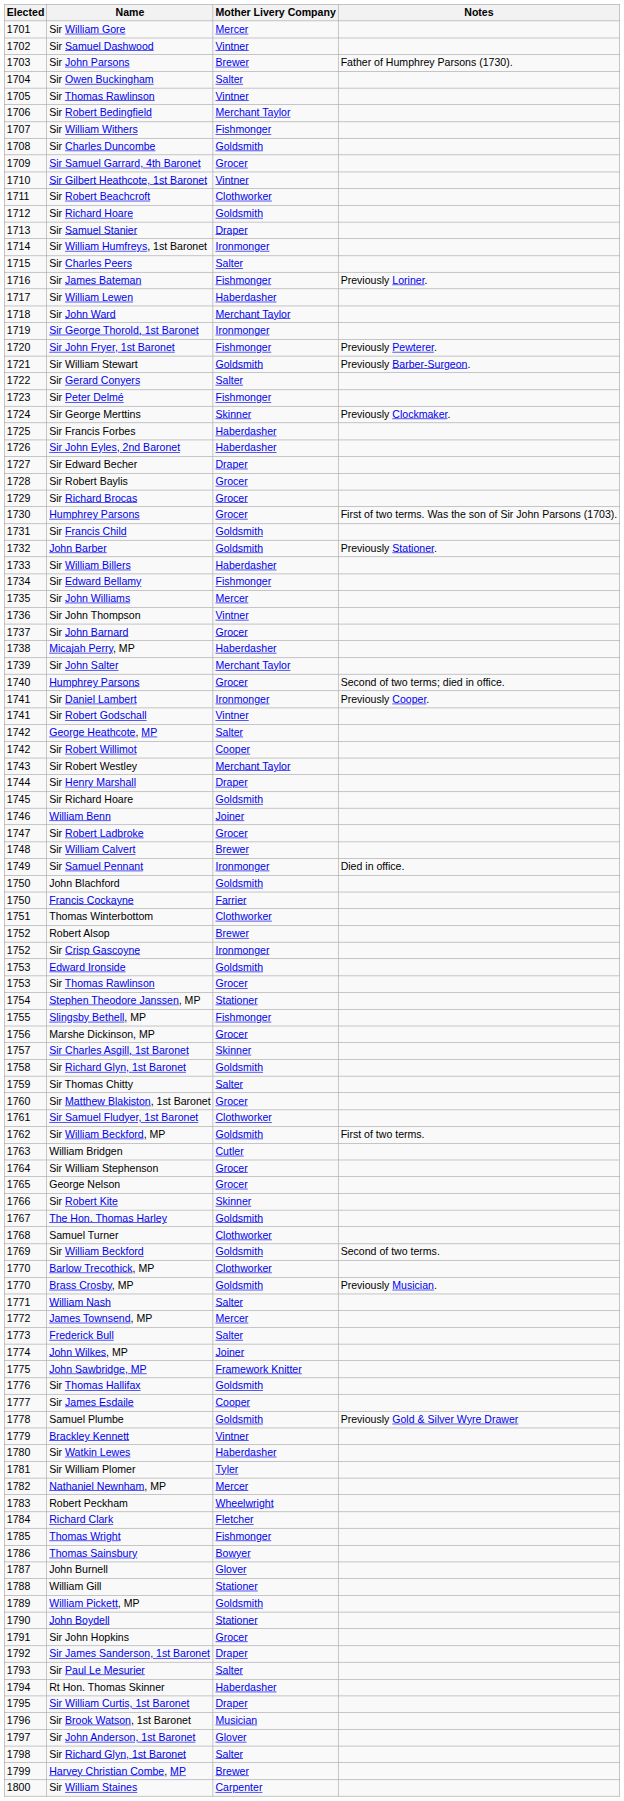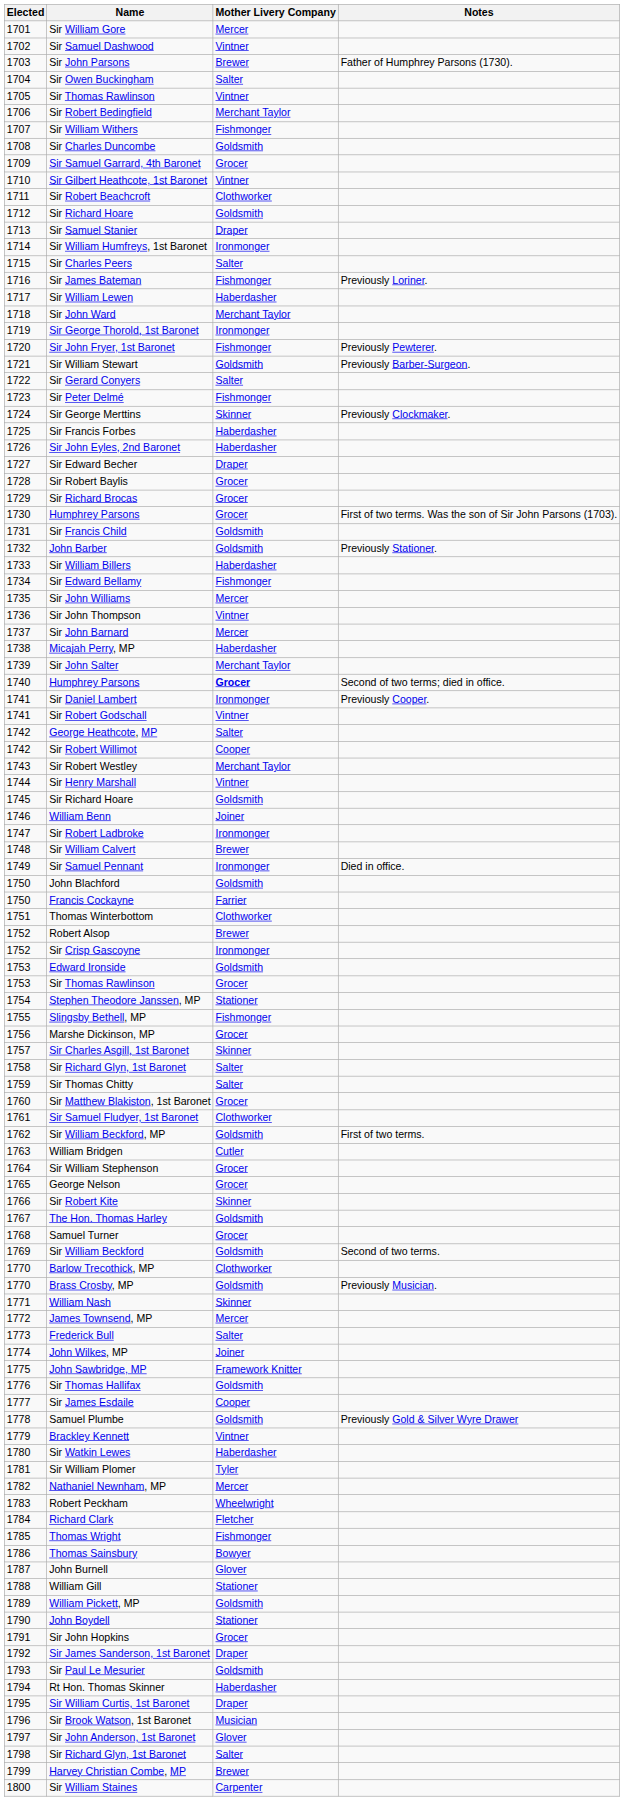 <table class="wikitable sortable mw-collapsible">
 <tr>
 <th>Elected</th>
 <th>Name</th>
 <th>Mother Livery Company</th>
 <th>Notes</th>
 </tr>
 <tr>
 <td>1701</td>
 <td>Sir <a href='#'>William Gore</a></td>
 <td><a href='#'>Mercer</a></td>
 <td></td>
 </tr>
 <tr>
 <td>1702</td>
 <td>Sir <a href='#'>Samuel Dashwood</a></td>
 <td><a href='#'>Vintner</a></td>
 <td></td>
 </tr>
 <tr>
 <td>1703</td>
 <td>Sir <a href='#'>John Parsons</a></td>
 <td><a href='#'>Brewer</a></td>
 <td>Father of Humphrey Parsons (1730).</td>
 </tr>
 <tr>
 <td>1704</td>
 <td>Sir <a href='#'>Owen Buckingham</a></td>
 <td><a href='#'>Salter</a></td>
 <td></td>
 </tr>
 <tr>
 <td>1705</td>
 <td>Sir <a href='#'>Thomas Rawlinson</a></td>
 <td><a href='#'>Vintner</a></td>
 <td></td>
 </tr>
 <tr>
 <td>1706</td>
 <td>Sir <a href='#'>Robert Bedingfield</a></td>
 <td><a href='#'>Merchant Taylor</a></td>
 <td></td>
 </tr>
 <tr>
 <td>1707</td>
 <td>Sir <a href='#'>William Withers</a></td>
 <td><a href='#'>Fishmonger</a></td>
 <td></td>
 </tr>
 <tr>
 <td>1708</td>
 <td>Sir <a href='#'>Charles Duncombe</a></td>
 <td><a href='#'>Goldsmith</a></td>
 <td></td>
 </tr>
 <tr>
 <td>1709</td>
 <td><a href='#'>Sir Samuel Garrard, 4th Baronet</a></td>
 <td><a href='#'>Grocer</a></td>
 <td></td>
 </tr>
 <tr>
 <td>1710</td>
 <td><a href='#'>Sir Gilbert Heathcote, 1st Baronet</a></td>
 <td><a href='#'>Vintner</a></td>
 <td></td>
 </tr>
 <tr>
 <td>1711</td>
 <td>Sir <a href='#'>Robert Beachcroft</a></td>
 <td><a href='#'>Clothworker</a></td>
 <td></td>
 </tr>
 <tr>
 <td>1712</td>
 <td>Sir <a href='#'>Richard Hoare</a></td>
 <td><a href='#'>Goldsmith</a></td>
 <td></td>
 </tr>
 <tr>
 <td>1713</td>
 <td>Sir <a href='#'>Samuel Stanier</a></td>
 <td><a href='#'>Draper</a></td>
 <td></td>
 </tr>
 <tr>
 <td>1714</td>
 <td>Sir <a href='#'>William Humfreys</a>, 1st Baronet</td>
 <td><a href='#'>Ironmonger</a></td>
 <td></td>
 </tr>
 <tr>
 <td>1715</td>
 <td>Sir <a href='#'>Charles Peers</a></td>
 <td><a href='#'>Salter</a></td>
 <td></td>
 </tr>
 <tr>
 <td>1716</td>
 <td>Sir <a href='#'>James Bateman</a></td>
 <td><a href='#'>Fishmonger</a></td>
 <td>Previously <a href='#'>Loriner</a>.</td>
 </tr>
 <tr>
 <td>1717</td>
 <td>Sir <a href='#'>William Lewen</a></td>
 <td><a href='#'>Haberdasher</a></td>
 <td></td>
 </tr>
 <tr>
 <td>1718</td>
 <td>Sir <a href='#'>John Ward</a></td>
 <td><a href='#'>Merchant Taylor</a></td>
 <td></td>
 </tr>
 <tr>
 <td>1719</td>
 <td><a href='#'>Sir George Thorold, 1st Baronet</a></td>
 <td><a href='#'>Ironmonger</a></td>
 <td></td>
 </tr>
 <tr>
 <td>1720</td>
 <td><a href='#'>Sir John Fryer, 1st Baronet</a></td>
 <td><a href='#'>Fishmonger</a></td>
 <td>Previously <a href='#'>Pewterer</a>.</td>
 </tr>
 <tr>
 <td>1721</td>
 <td>Sir William Stewart</td>
 <td><a href='#'>Goldsmith</a></td>
 <td>Previously <a href='#'>Barber-Surgeon</a>.</td>
 </tr>
 <tr>
 <td>1722</td>
 <td>Sir <a href='#'>Gerard Conyers</a></td>
 <td><a href='#'>Salter</a></td>
 <td></td>
 </tr>
 <tr>
 <td>1723</td>
 <td>Sir <a href='#'>Peter Delmé</a></td>
 <td><a href='#'>Fishmonger</a></td>
 <td></td>
 </tr>
 <tr>
 <td>1724</td>
 <td>Sir George Merttins</td>
 <td><a href='#'>Skinner</a></td>
 <td>Previously <a href='#'>Clockmaker</a>.</td>
 </tr>
 <tr>
 <td>1725</td>
 <td>Sir Francis Forbes</td>
 <td><a href='#'>Haberdasher</a></td>
 <td></td>
 </tr>
 <tr>
 <td>1726</td>
 <td><a href='#'>Sir John Eyles, 2nd Baronet</a></td>
 <td><a href='#'>Haberdasher</a></td>
 <td></td>
 </tr>
 <tr>
 <td>1727</td>
 <td>Sir Edward Becher</td>
 <td><a href='#'>Draper</a></td>
 <td></td>
 </tr>
 <tr>
 <td>1728</td>
 <td>Sir Robert Baylis</td>
 <td><a href='#'>Grocer</a></td>
 <td></td>
 </tr>
 <tr>
 <td>1729</td>
 <td>Sir <a href='#'>Richard Brocas</a></td>
 <td><a href='#'>Grocer</a></td>
 <td></td>
 </tr>
 <tr>
 <td>1730</td>
 <td><a href='#'>Humphrey Parsons</a></td>
 <td><a href='#'>Grocer</a></td>
 <td>First of two terms. Was the son of Sir John Parsons (1703).</td>
 </tr>
 <tr>
 <td>1731</td>
 <td>Sir <a href='#'>Francis Child</a></td>
 <td><a href='#'>Goldsmith</a></td>
 <td></td>
 </tr>
 <tr>
 <td>1732</td>
 <td><a href='#'>John Barber</a></td>
 <td><a href='#'>Goldsmith</a></td>
 <td>Previously <a href='#'>Stationer</a>.</td>
 </tr>
 <tr>
 <td>1733</td>
 <td>Sir <a href='#'>William Billers</a></td>
 <td><a href='#'>Haberdasher</a></td>
 <td></td>
 </tr>
 <tr>
 <td>1734</td>
 <td>Sir <a href='#'>Edward Bellamy</a></td>
 <td><a href='#'>Fishmonger</a></td>
 <td></td>
 </tr>
 <tr>
 <td>1735</td>
 <td>Sir <a href='#'>John Williams</a></td>
 <td><a href='#'>Mercer</a></td>
 <td></td>
 </tr>
 <tr>
 <td>1736</td>
 <td>Sir John Thompson</td>
 <td><a href='#'>Vintner</a></td>
 <td></td>
 </tr>
 <tr>
 <td>1737</td>
 <td>Sir <a href='#'>John Barnard</a></td>
-<td><a href='#'>Grocer</a></td>
+<td><a href='#'>Mercer</a></td>
 <td></td>
 </tr>
 <tr>
 <td>1738</td>
 <td><a href='#'>Micajah Perry</a>, MP</td>
 <td><a href='#'>Haberdasher</a></td>
 <td></td>
 </tr>
 <tr>
 <td>1739</td>
 <td>Sir <a href='#'>John Salter</a></td>
 <td><a href='#'>Merchant Taylor</a></td>
 <td></td>
 </tr>
 <tr>
 <td>1740</td>
 <td><a href='#'>Humphrey Parsons</a></td>
-<td><a href='#'>Grocer</a></td>
+<td><strong><a href='#'>Grocer</a></strong></td>
 <td>Second of two terms; died in office.</td>
 </tr>
 <tr>
 <td>1741</td>
 <td>Sir <a href='#'>Daniel Lambert</a></td>
 <td><a href='#'>Ironmonger</a></td>
 <td>Previously <a href='#'>Cooper</a>.</td>
 </tr>
 <tr>
 <td>1741</td>
 <td>Sir <a href='#'>Robert Godschall</a></td>
 <td><a href='#'>Vintner</a></td>
 <td></td>
 </tr>
 <tr>
 <td>1742</td>
 <td><a href='#'>George Heathcote</a>, <a href='#'>MP</a></td>
 <td><a href='#'>Salter</a></td>
 <td></td>
 </tr>
 <tr>
 <td>1742</td>
 <td>Sir <a href='#'>Robert Willimot</a></td>
 <td><a href='#'>Cooper</a></td>
 <td></td>
 </tr>
 <tr>
 <td>1743</td>
 <td>Sir Robert Westley</td>
 <td><a href='#'>Merchant Taylor</a></td>
 <td></td>
 </tr>
 <tr>
 <td>1744</td>
 <td>Sir <a href='#'>Henry Marshall</a></td>
-<td><a href='#'>Draper</a></td>
+<td><a href='#'>Vintner</a></td>
 <td></td>
 </tr>
 <tr>
 <td>1745</td>
 <td>Sir Richard Hoare</td>
 <td><a href='#'>Goldsmith</a></td>
 <td></td>
 </tr>
 <tr>
 <td>1746</td>
 <td><a href='#'>William Benn</a></td>
 <td><a href='#'>Joiner</a></td>
 <td></td>
 </tr>
 <tr>
 <td>1747</td>
 <td>Sir <a href='#'>Robert Ladbroke</a></td>
-<td><a href='#'>Grocer</a></td>
+<td><a href='#'>Ironmonger</a></td>
 <td></td>
 </tr>
 <tr>
 <td>1748</td>
 <td>Sir <a href='#'>William Calvert</a></td>
 <td><a href='#'>Brewer</a></td>
 <td></td>
 </tr>
 <tr>
 <td>1749</td>
 <td>Sir <a href='#'>Samuel Pennant</a></td>
 <td><a href='#'>Ironmonger</a></td>
 <td>Died in office.</td>
 </tr>
 <tr>
 <td>1750</td>
 <td>John Blachford</td>
 <td><a href='#'>Goldsmith</a></td>
 <td></td>
 </tr>
 <tr>
 <td>1750</td>
 <td><a href='#'>Francis Cockayne</a></td>
 <td><a href='#'>Farrier</a></td>
 <td></td>
 </tr>
 <tr>
 <td>1751</td>
 <td>Thomas Winterbottom</td>
 <td><a href='#'>Clothworker</a></td>
 <td></td>
 </tr>
 <tr>
 <td>1752</td>
 <td>Robert Alsop</td>
 <td><a href='#'>Brewer</a></td>
 <td></td>
 </tr>
 <tr>
 <td>1752</td>
 <td>Sir <a href='#'>Crisp Gascoyne</a></td>
 <td><a href='#'>Ironmonger</a></td>
 <td></td>
 </tr>
 <tr>
 <td>1753</td>
 <td><a href='#'>Edward Ironside</a></td>
 <td><a href='#'>Goldsmith</a></td>
 <td></td>
 </tr>
 <tr>
 <td>1753</td>
 <td>Sir <a href='#'>Thomas Rawlinson</a></td>
 <td><a href='#'>Grocer</a></td>
 <td></td>
 </tr>
 <tr>
 <td>1754</td>
 <td><a href='#'>Stephen Theodore Janssen</a>, MP</td>
 <td><a href='#'>Stationer</a></td>
 <td></td>
 </tr>
 <tr>
 <td>1755</td>
 <td><a href='#'>Slingsby Bethell</a>, MP</td>
 <td><a href='#'>Fishmonger</a></td>
 <td></td>
 </tr>
 <tr>
 <td>1756</td>
 <td>Marshe Dickinson, MP</td>
 <td><a href='#'>Grocer</a></td>
 <td></td>
 </tr>
 <tr>
 <td>1757</td>
 <td><a href='#'>Sir Charles Asgill, 1st Baronet</a></td>
 <td><a href='#'>Skinner</a></td>
 <td></td>
 </tr>
 <tr>
 <td>1758</td>
 <td>Sir <a href='#'>Richard Glyn, 1st Baronet</a></td>
-<td><a href='#'>Goldsmith</a></td>
+<td><a href='#'>Salter</a></td>
 <td></td>
 </tr>
 <tr>
 <td>1759</td>
 <td>Sir Thomas Chitty</td>
 <td><a href='#'>Salter</a></td>
 <td></td>
 </tr>
 <tr>
 <td>1760</td>
 <td>Sir <a href='#'>Matthew Blakiston</a>, 1st Baronet</td>
 <td><a href='#'>Grocer</a></td>
 <td></td>
 </tr>
 <tr>
 <td>1761</td>
 <td><a href='#'>Sir Samuel Fludyer, 1st Baronet</a></td>
 <td><a href='#'>Clothworker</a></td>
 <td></td>
 </tr>
 <tr>
 <td>1762</td>
 <td>Sir <a href='#'>William Beckford</a>, MP</td>
 <td><a href='#'>Goldsmith</a></td>
 <td>First of two terms.</td>
 </tr>
 <tr>
 <td>1763</td>
 <td>William Bridgen</td>
 <td><a href='#'>Cutler</a></td>
 <td></td>
 </tr>
 <tr>
 <td>1764</td>
 <td>Sir William Stephenson</td>
 <td><a href='#'>Grocer</a></td>
 <td></td>
 </tr>
 <tr>
 <td>1765</td>
 <td>George Nelson</td>
 <td><a href='#'>Grocer</a></td>
 <td></td>
 </tr>
 <tr>
 <td>1766</td>
 <td>Sir <a href='#'>Robert Kite</a></td>
 <td><a href='#'>Skinner</a></td>
 <td></td>
 </tr>
 <tr>
 <td>1767</td>
 <td><a href='#'>The Hon. Thomas Harley</a></td>
 <td><a href='#'>Goldsmith</a></td>
 <td></td>
 </tr>
 <tr>
 <td>1768</td>
 <td>Samuel Turner</td>
-<td><a href='#'>Clothworker</a></td>
+<td><a href='#'>Grocer</a></td>
 <td></td>
 </tr>
 <tr>
 <td>1769</td>
 <td>Sir <a href='#'>William Beckford</a></td>
 <td><a href='#'>Goldsmith</a></td>
 <td>Second of two terms.</td>
 </tr>
 <tr>
 <td>1770</td>
 <td><a href='#'>Barlow Trecothick</a>, MP</td>
 <td><a href='#'>Clothworker</a></td>
 <td></td>
 </tr>
 <tr>
 <td>1770</td>
 <td><a href='#'>Brass Crosby</a>, MP</td>
 <td><a href='#'>Goldsmith</a></td>
 <td>Previously <a href='#'>Musician</a>.</td>
 </tr>
 <tr>
 <td>1771</td>
 <td><a href='#'>William Nash</a></td>
-<td><a href='#'>Salter</a></td>
+<td><a href='#'>Skinner</a></td>
 <td></td>
 </tr>
 <tr>
 <td>1772</td>
 <td><a href='#'>James Townsend</a>, MP</td>
 <td><a href='#'>Mercer</a></td>
 <td></td>
 </tr>
 <tr>
 <td>1773</td>
 <td><a href='#'>Frederick Bull</a></td>
 <td><a href='#'>Salter</a></td>
 <td></td>
 </tr>
 <tr>
 <td>1774</td>
 <td><a href='#'>John Wilkes</a>, MP</td>
 <td><a href='#'>Joiner</a></td>
 <td></td>
 </tr>
 <tr>
 <td>1775</td>
 <td><a href='#'>John Sawbridge, MP</a></td>
 <td><a href='#'>Framework Knitter</a></td>
 <td></td>
 </tr>
 <tr>
 <td>1776</td>
 <td>Sir <a href='#'>Thomas Hallifax</a></td>
 <td><a href='#'>Goldsmith</a></td>
 <td></td>
 </tr>
 <tr>
 <td>1777</td>
 <td>Sir <a href='#'>James Esdaile</a></td>
 <td><a href='#'>Cooper</a></td>
 <td></td>
 </tr>
 <tr>
 <td>1778</td>
 <td>Samuel Plumbe</td>
 <td><a href='#'>Goldsmith</a></td>
 <td>Previously <a href='#'>Gold & Silver Wyre Drawer</a></td>
 </tr>
 <tr>
 <td>1779</td>
 <td><a href='#'>Brackley Kennett</a></td>
 <td><a href='#'>Vintner</a></td>
 <td></td>
 </tr>
 <tr>
 <td>1780</td>
 <td>Sir <a href='#'>Watkin Lewes</a></td>
 <td><a href='#'>Haberdasher</a></td>
 <td></td>
 </tr>
 <tr>
 <td>1781</td>
 <td>Sir William Plomer</td>
 <td><a href='#'>Tyler</a></td>
 <td></td>
 </tr>
 <tr>
 <td>1782</td>
 <td><a href='#'>Nathaniel Newnham</a>, MP</td>
 <td><a href='#'>Mercer</a></td>
 <td></td>
 </tr>
 <tr>
 <td>1783</td>
 <td>Robert Peckham</td>
 <td><a href='#'>Wheelwright</a></td>
 <td></td>
 </tr>
 <tr>
 <td>1784</td>
 <td><a href='#'>Richard Clark</a></td>
 <td><a href='#'>Fletcher</a></td>
 <td></td>
 </tr>
 <tr>
 <td>1785</td>
 <td><a href='#'>Thomas Wright</a></td>
 <td><a href='#'>Fishmonger</a></td>
 <td></td>
 </tr>
 <tr>
 <td>1786</td>
 <td><a href='#'>Thomas Sainsbury</a></td>
 <td><a href='#'>Bowyer</a></td>
 <td></td>
 </tr>
 <tr>
 <td>1787</td>
 <td>John Burnell</td>
 <td><a href='#'>Glover</a></td>
 <td></td>
 </tr>
 <tr>
 <td>1788</td>
 <td>William Gill</td>
 <td><a href='#'>Stationer</a></td>
 <td></td>
 </tr>
 <tr>
 <td>1789</td>
 <td><a href='#'>William Pickett</a>, MP</td>
 <td><a href='#'>Goldsmith</a></td>
 <td></td>
 </tr>
 <tr>
 <td>1790</td>
 <td><a href='#'>John Boydell</a></td>
 <td><a href='#'>Stationer</a></td>
 <td></td>
 </tr>
 <tr>
 <td>1791</td>
 <td>Sir John Hopkins</td>
 <td><a href='#'>Grocer</a></td>
 <td></td>
 </tr>
 <tr>
 <td>1792</td>
 <td><a href='#'>Sir James Sanderson, 1st Baronet</a></td>
 <td><a href='#'>Draper</a></td>
 <td></td>
 </tr>
 <tr>
 <td>1793</td>
 <td>Sir <a href='#'>Paul Le Mesurier</a></td>
-<td><a href='#'>Salter</a></td>
+<td><a href='#'>Goldsmith</a></td>
 <td></td>
 </tr>
 <tr>
 <td>1794</td>
 <td>Rt Hon. Thomas Skinner</td>
 <td><a href='#'>Haberdasher</a></td>
 <td></td>
 </tr>
 <tr>
 <td>1795</td>
 <td><a href='#'>Sir William Curtis, 1st Baronet</a></td>
 <td><a href='#'>Draper</a></td>
 <td></td>
 </tr>
 <tr>
 <td>1796</td>
 <td>Sir <a href='#'>Brook Watson</a>, 1st Baronet</td>
 <td><a href='#'>Musician</a></td>
 <td></td>
 </tr>
 <tr>
 <td>1797</td>
 <td>Sir <a href='#'>John Anderson, 1st Baronet</a></td>
 <td><a href='#'>Glover</a></td>
 <td></td>
 </tr>
 <tr>
 <td>1798</td>
 <td>Sir <a href='#'>Richard Glyn, 1st Baronet</a></td>
 <td><a href='#'>Salter</a></td>
 <td></td>
 </tr>
 <tr>
 <td>1799</td>
 <td><a href='#'>Harvey Christian Combe</a>, <a href='#'>MP</a></td>
 <td><a href='#'>Brewer</a></td>
 <td></td>
 </tr>
 <tr>
 <td>1800</td>
 <td>Sir <a href='#'>William Staines</a></td>
 <td><a href='#'>Carpenter</a></td>
 <td></td>
 </tr>
 </table>
